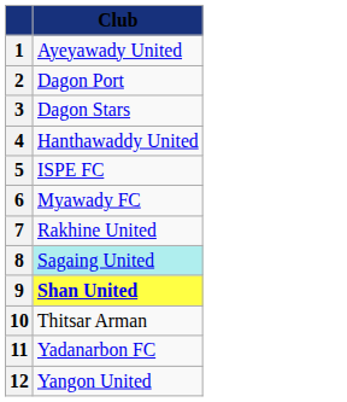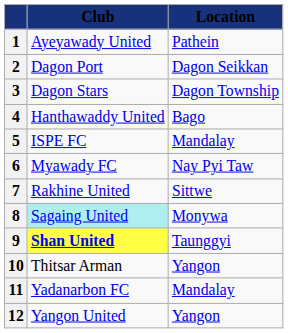 <table class="wikitable sortable" style="text-align:left">
 <tr>
 <th style="background:#17317c;"></th>
 <th style="background:#17317c;"><span>Club</span></th>
+<th style="background:#17317c;"><span>Location</span></th>
 </tr>
 <tr>
 <th>1</th>
 <td><a href='#'>Ayeyawady United</a></td>
+<td><a href='#'>Pathein</a></td>
 </tr>
 <tr>
 <th>2</th>
 <td><a href='#'>Dagon Port</a></td>
+<td><a href='#'>Dagon Seikkan</a></td>
 </tr>
 <tr>
 <th>3</th>
 <td><a href='#'>Dagon Stars</a></td>
+<td><a href='#'>Dagon Township</a></td>
 </tr>
 <tr>
 <th>4</th>
 <td><a href='#'>Hanthawaddy United</a></td>
+<td><a href='#'>Bago</a></td>
 </tr>
 <tr>
 <th>5</th>
 <td><a href='#'>ISPE FC</a></td>
+<td><a href='#'>Mandalay</a></td>
 </tr>
 <tr>
 <th>6</th>
 <td><a href='#'>Myawady FC</a></td>
+<td><a href='#'>Nay Pyi Taw</a></td>
 </tr>
 <tr>
 <th>7</th>
 <td><a href='#'>Rakhine United</a></td>
+<td><a href='#'>Sittwe</a></td>
 </tr>
 <tr>
 <th>8</th>
 <td style="background: paleturquoise;"><a href='#'>Sagaing United</a></td>
+<td><a href='#'>Monywa</a></td>
 </tr>
 <tr>
 <th>9</th>
 <td bgcolor=#ffff44><strong><a href='#'>Shan United</a></strong></td>
+<td><a href='#'>Taunggyi</a></td>
 </tr>
 <tr>
 <th>10</th>
 <td>Thitsar Arman</td>
+<td><a href='#'>Yangon</a></td>
 </tr>
 <tr>
 <th>11</th>
 <td><a href='#'>Yadanarbon FC</a></td>
+<td><a href='#'>Mandalay</a></td>
 </tr>
 <tr>
 <th>12</th>
 <td><a href='#'>Yangon United</a></td>
+<td><a href='#'>Yangon</a></td>
 </tr>
 </table>
